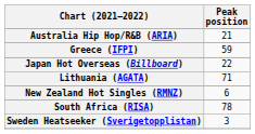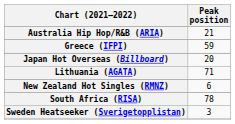 <table class="wikitable sortable plainrowheaders" style="text-align:center">
 <tr>
 <th scope="col">Chart (2021–2022)</th>
 <th scope="col">Peak<br>position</th>
 </tr>
 <tr>
 </tr>
 <tr>
 <th scope="row">Australia Hip Hop/R&B (<a href='#'>ARIA</a>)</th>
 <td>21</td>
 </tr>
 <tr>
 </tr>
 <tr>
 </tr>
 <tr>
 </tr>
 <tr>
 <th scope="row">Greece (<a href='#'>IFPI</a>)</th>
 <td>59</td>
 </tr>
 <tr>
 </tr>
 <tr>
 <th scope="row">Japan Hot Overseas (<em><a href='#'>Billboard</a></em>)</th>
-<td>22</td>
+<td>20</td>
 </tr>
 <tr>
 <th scope="row">Lithuania (<a href='#'>AGATA</a>)</th>
 <td>71</td>
 </tr>
 <tr>
 </tr>
 <tr>
 <th scope="row">New Zealand Hot Singles (<a href='#'>RMNZ</a>)</th>
 <td>6</td>
 </tr>
 <tr>
 </tr>
 <tr>
 <th scope="row">South Africa (<a href='#'>RISA</a>)</th>
 <td>78</td>
 </tr>
 <tr>
 <th scope="row">Sweden Heatseeker (<a href='#'>Sverigetopplistan</a>)</th>
 <td>3</td>
 </tr>
 <tr>
 </tr>
 <tr>
 </tr>
 <tr>
 </tr>
 <tr>
 </tr>
 <tr>
 </tr>
 <tr>
 </tr>
 <tr>
 </tr>
 </table>
